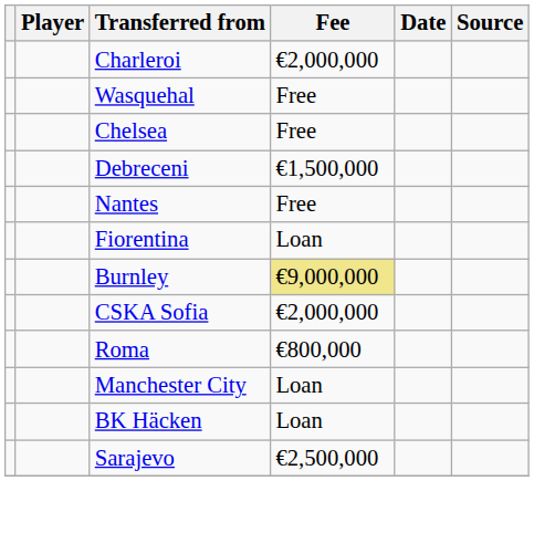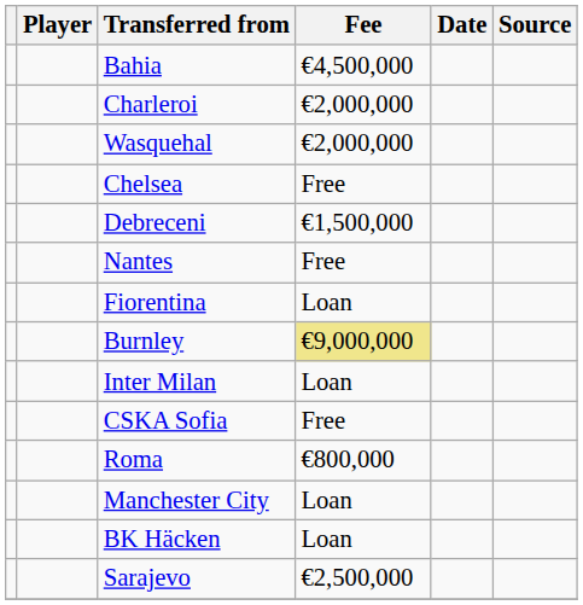 <table class="wikitable plainrowheaders sortable">
 <tr>
 <th></th>
 <th scope="col">Player</th>
 <th>Transferred from</th>
 <th style="width: 80px;">Fee</th>
 <th scope="col">Date</th>
 <th scope="col">Source</th>
+</tr>
+<tr>
+<td align="center"></td>
+<td></td>
+<td> <a href='#'>Bahia</a></td>
+<td>€4,500,000</td>
+<td></td>
+<td></td>
 </tr>
 <tr>
 <td align="center"></td>
 <td></td>
 <td> <a href='#'>Charleroi</a></td>
 <td>€2,000,000</td>
 <td></td>
 <td></td>
 </tr>
 <tr>
 <td align="center"></td>
 <td></td>
 <td> <a href='#'>Wasquehal</a></td>
-<td>Free</td>
+<td>€2,000,000</td>
 <td></td>
 <td></td>
 </tr>
 <tr>
 <td align="center"></td>
 <td></td>
 <td> <a href='#'>Chelsea</a></td>
 <td>Free</td>
 <td></td>
 <td></td>
 </tr>
 <tr>
 <td align="center"></td>
 <td></td>
 <td> <a href='#'>Debreceni</a></td>
 <td>€1,500,000</td>
 <td></td>
 <td></td>
 </tr>
 <tr>
 <td align="center"></td>
 <td></td>
 <td> <a href='#'>Nantes</a></td>
 <td>Free</td>
 <td></td>
 <td></td>
 </tr>
 <tr>
 <td align="center"></td>
 <td></td>
 <td> <a href='#'>Fiorentina</a></td>
 <td>Loan</td>
 <td></td>
 <td></td>
 </tr>
 <tr>
 <td align="center"></td>
 <td></td>
 <td> <a href='#'>Burnley</a></td>
 <td style="background: khaki;">€9,000,000</td>
 <td></td>
 <td></td>
 </tr>
 <tr>
 <td align="center"></td>
 <td></td>
+<td> <a href='#'>Inter Milan</a></td>
+<td>Loan</td>
+<td></td>
+<td></td>
+</tr>
+<tr>
+<td align="center"></td>
+<td></td>
 <td> <a href='#'>CSKA Sofia</a></td>
-<td>€2,000,000</td>
+<td>Free</td>
 <td></td>
 <td></td>
 </tr>
 <tr>
 <td align="center"></td>
 <td></td>
 <td> <a href='#'>Roma</a></td>
 <td>€800,000</td>
 <td></td>
 <td></td>
 </tr>
 <tr>
 <td align="center"></td>
 <td></td>
 <td> <a href='#'>Manchester City</a></td>
 <td>Loan</td>
 <td></td>
 <td></td>
 </tr>
 <tr>
 <td align="center"></td>
 <td></td>
 <td> <a href='#'>BK Häcken</a></td>
 <td>Loan</td>
 <td></td>
 <td></td>
 </tr>
 <tr>
 <td align="center"></td>
 <td></td>
 <td> <a href='#'>Sarajevo</a></td>
 <td>€2,500,000</td>
 <td></td>
 <td></td>
 </tr>
 <tr>
 </tr>
 </table>
